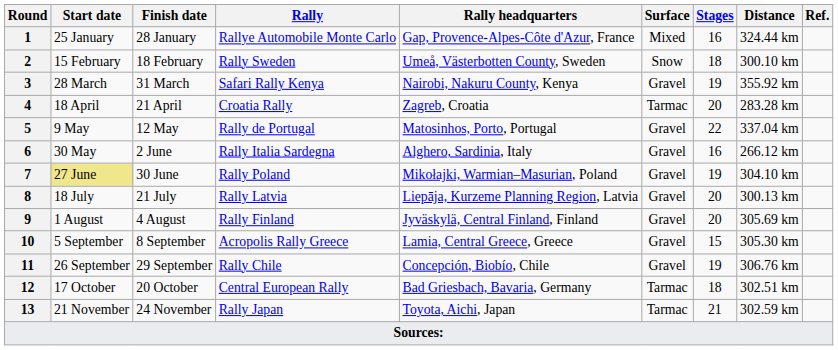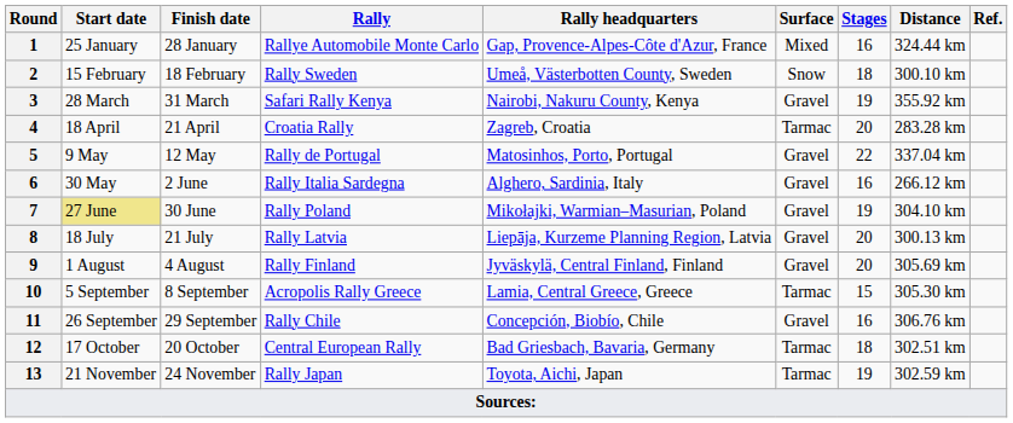 <table class="wikitable" style="font-size: 85%;">
 <tr>
 <th>Round</th>
 <th>Start date</th>
 <th>Finish date</th>
 <th><a href='#'>Rally</a></th>
 <th>Rally headquarters</th>
 <th>Surface</th>
 <th><a href='#'>Stages</a></th>
 <th>Distance</th>
 <th>Ref.</th>
 </tr>
 <tr>
 <th>1</th>
 <td>25 January</td>
 <td>28 January</td>
 <td nowrap> <a href='#'>Rallye Automobile Monte Carlo</a></td>
 <td nowrap><a href='#'>Gap, Provence-Alpes-Côte d'Azur</a>, France</td>
 <td align=center>Mixed</td>
 <td align=center>16</td>
 <td align=center>324.44 km</td>
 <td align=center></td>
 </tr>
 <tr>
 <th>2</th>
 <td>15 February</td>
 <td>18 February</td>
 <td> <a href='#'>Rally Sweden</a></td>
 <td><a href='#'>Umeå, Västerbotten County</a>, Sweden</td>
 <td align=center>Snow</td>
 <td align=center>18</td>
 <td align=center>300.10 km</td>
 <td align=center></td>
 </tr>
 <tr>
 <th>3</th>
 <td>28 March</td>
 <td>31 March</td>
 <td> <a href='#'>Safari Rally Kenya</a></td>
 <td><a href='#'>Nairobi, Nakuru County</a>, Kenya</td>
 <td align=center>Gravel</td>
 <td align=center>19</td>
 <td align=center>355.92 km</td>
 <td align=center></td>
 </tr>
 <tr>
 <th>4</th>
 <td>18 April</td>
 <td>21 April</td>
 <td> <a href='#'>Croatia Rally</a></td>
 <td><a href='#'>Zagreb</a>, Croatia</td>
 <td align=center>Tarmac</td>
 <td align=center>20</td>
 <td align=center>283.28 km</td>
 <td align=center></td>
 </tr>
 <tr>
 <th>5</th>
 <td>9 May</td>
 <td>12 May</td>
 <td> <a href='#'>Rally de Portugal</a></td>
 <td><a href='#'>Matosinhos, Porto</a>, Portugal</td>
 <td align=center>Gravel</td>
 <td align=center>22</td>
 <td align=center>337.04 km</td>
 <td align=center></td>
 </tr>
 <tr>
 <th>6</th>
 <td>30 May</td>
 <td>2 June</td>
 <td> <a href='#'>Rally Italia Sardegna</a></td>
 <td><a href='#'>Alghero, Sardinia</a>, Italy</td>
 <td align=center>Gravel</td>
 <td align=center>16</td>
 <td align=center>266.12 km</td>
 <td align=center></td>
 </tr>
 <tr>
 <th>7</th>
 <td style="background: khaki;">27 June</td>
 <td>30 June</td>
 <td> <a href='#'>Rally Poland</a></td>
 <td><a href='#'>Mikołajki, Warmian–Masurian</a>, Poland</td>
 <td align=center>Gravel</td>
 <td align=center>19</td>
 <td align=center>304.10 km</td>
 <td align=center></td>
 </tr>
 <tr>
 <th>8</th>
 <td>18 July</td>
 <td>21 July</td>
 <td> <a href='#'>Rally Latvia</a></td>
 <td><a href='#'>Liepāja, Kurzeme Planning Region</a>, Latvia</td>
 <td align=center>Gravel</td>
 <td align=center>20</td>
 <td align=center>300.13 km</td>
 <td align=center></td>
 </tr>
 <tr>
 <th>9</th>
 <td>1 August</td>
 <td>4 August</td>
 <td> <a href='#'>Rally Finland</a></td>
 <td><a href='#'>Jyväskylä, Central Finland</a>, Finland</td>
 <td align=center>Gravel</td>
 <td align=center>20</td>
 <td align=center>305.69 km</td>
 <td align=center></td>
 </tr>
 <tr>
 <th>10</th>
 <td>5 September</td>
 <td>8 September</td>
 <td> <a href='#'>Acropolis Rally Greece</a></td>
 <td><a href='#'>Lamia, Central Greece</a>, Greece</td>
-<td align=center>Gravel</td>
+<td align=center>Tarmac</td>
 <td align=center>15</td>
 <td align=center>305.30 km</td>
 <td align=center></td>
 </tr>
 <tr>
 <th>11</th>
 <td nowrap>26 September</td>
 <td nowrap>29 September</td>
 <td> <a href='#'>Rally Chile</a></td>
 <td><a href='#'>Concepción, Biobío</a>, Chile</td>
 <td align=center>Gravel</td>
-<td align=center>19</td>
+<td align=center>16</td>
 <td align=center>306.76 km</td>
 <td align=center></td>
 </tr>
 <tr>
 <th>12</th>
 <td>17 October</td>
 <td>20 October</td>
 <td> <a href='#'>Central European Rally</a></td>
 <td><a href='#'>Bad Griesbach, Bavaria</a>, Germany</td>
 <td align=center>Tarmac</td>
 <td align=center>18</td>
 <td align=center>302.51 km</td>
 <td align=center></td>
 </tr>
 <tr>
 <th>13</th>
 <td>21 November</td>
 <td>24 November</td>
 <td> <a href='#'>Rally Japan</a></td>
 <td><a href='#'>Toyota, Aichi</a>, Japan</td>
 <td align=center>Tarmac</td>
-<td align=center>21</td>
+<td align=center>19</td>
 <td align=center>302.59 km</td>
 <td align=center></td>
 </tr>
 <tr>
 <td colspan="9" style="background-color:#EAECF0;text-align:center"><strong>Sources:</strong></td>
 </tr>
 </table>
